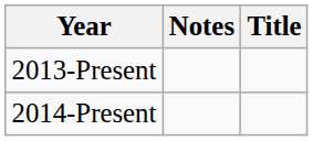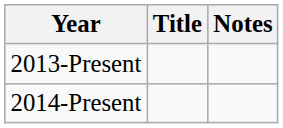 <table class="wikitable">
 <tr>
 <th>Year</th>
+<th>Title</th>
 <th>Notes</th>
-<th>Title</th>
 </tr>
 <tr>
 <td>2013-Present</td>
+<td><em></em></td>
 <td></td>
-<td><em></em></td>
 </tr>
 <tr>
 <td>2014-Present</td>
+<td><em></em></td>
 <td></td>
-<td><em></em></td>
 </tr>
 </table>
